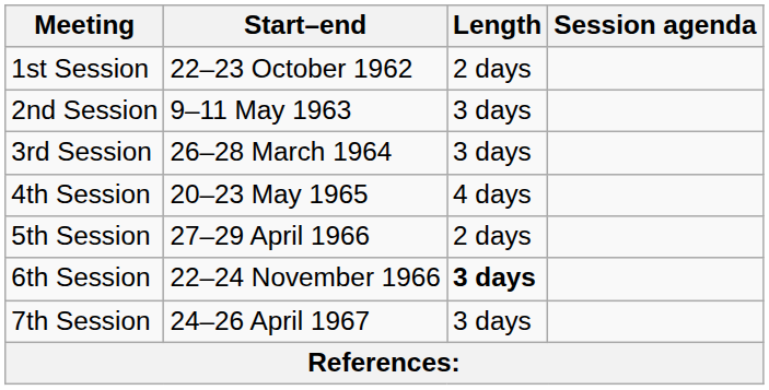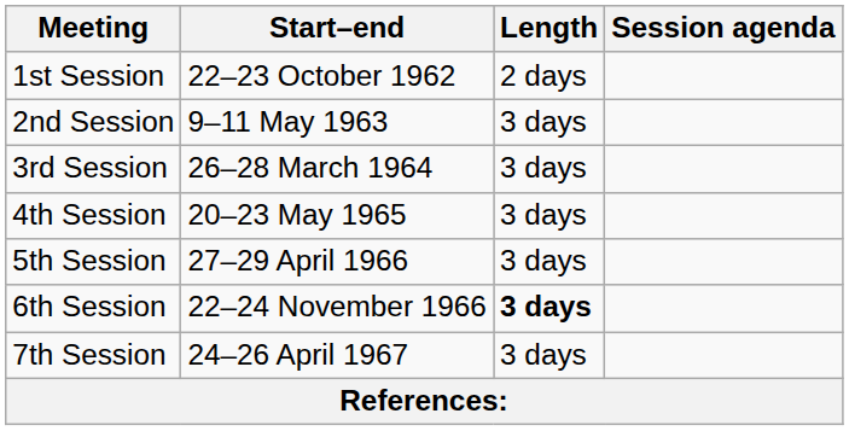 <table class="wikitable sortable">
 <tr>
 <th scope="col">Meeting</th>
 <th scope="col">Start–end</th>
 <th scope="col">Length</th>
 <th scope="col">Session agenda</th>
 </tr>
 <tr>
 <td>1st Session</td>
 <td>22–23 October 1962</td>
 <td>2 days</td>
 <td></td>
 </tr>
 <tr>
 <td>2nd Session</td>
 <td>9–11 May 1963</td>
 <td>3 days</td>
 <td></td>
 </tr>
 <tr>
 <td>3rd Session</td>
 <td>26–28 March 1964</td>
 <td>3 days</td>
 <td></td>
 </tr>
 <tr>
 <td>4th Session</td>
 <td>20–23 May 1965</td>
-<td>4 days</td>
+<td>3 days</td>
 <td></td>
 </tr>
 <tr>
 <td>5th Session</td>
 <td>27–29 April 1966</td>
-<td>2 days</td>
+<td>3 days</td>
 <td></td>
 </tr>
 <tr>
 <td>6th Session</td>
 <td>22–24 November 1966</td>
 <td><strong>3 days</strong></td>
 <td></td>
 </tr>
 <tr>
 <td>7th Session</td>
 <td>24–26 April 1967</td>
 <td>3 days</td>
 <td></td>
 </tr>
 <tr>
 <th colspan="8" unsortable><strong>References:</strong><br></th>
 </tr>
 </table>
